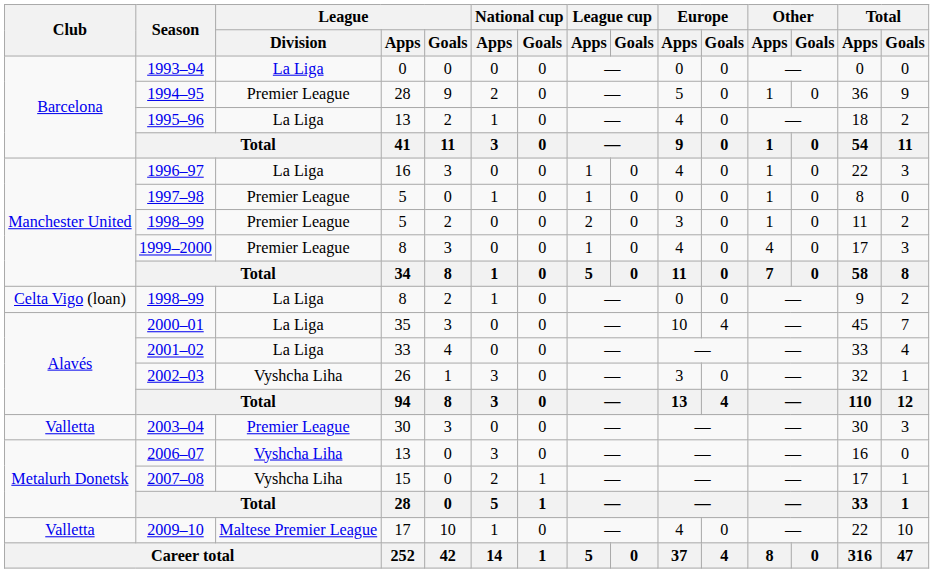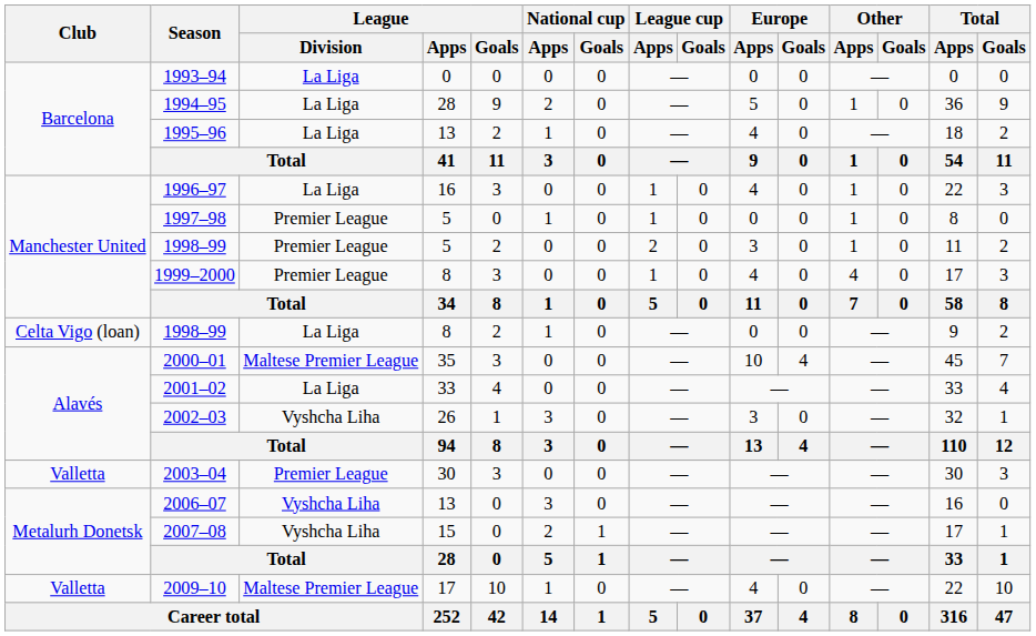 <table class="wikitable" style="text-align:center">
 <tr>
 <th rowspan="2">Club</th>
 <th rowspan="2">Season</th>
 <th colspan="3">League</th>
 <th colspan="2">National cup</th>
 <th colspan="2">League cup</th>
 <th colspan="2">Europe</th>
 <th colspan="2">Other</th>
 <th colspan="2">Total</th>
 </tr>
 <tr>
 <th>Division</th>
 <th>Apps</th>
 <th>Goals</th>
 <th>Apps</th>
 <th>Goals</th>
 <th>Apps</th>
 <th>Goals</th>
 <th>Apps</th>
 <th>Goals</th>
 <th>Apps</th>
 <th>Goals</th>
 <th>Apps</th>
 <th>Goals</th>
 </tr>
 <tr>
 <td rowspan="4"><a href='#'>Barcelona</a></td>
 <td><a href='#'>1993–94</a></td>
 <td><a href='#'>La Liga</a></td>
 <td>0</td>
 <td>0</td>
 <td>0</td>
 <td>0</td>
 <td colspan="2">—</td>
 <td>0</td>
 <td>0</td>
 <td colspan="2">—</td>
 <td>0</td>
 <td>0</td>
 </tr>
 <tr>
 <td><a href='#'>1994–95</a></td>
-<td>Premier League</td>
+<td>La Liga</td>
 <td>28</td>
 <td>9</td>
 <td>2</td>
 <td>0</td>
 <td colspan="2">—</td>
 <td>5</td>
 <td>0</td>
 <td>1</td>
 <td>0</td>
 <td>36</td>
 <td>9</td>
 </tr>
 <tr>
 <td><a href='#'>1995–96</a></td>
 <td>La Liga</td>
 <td>13</td>
 <td>2</td>
 <td>1</td>
 <td>0</td>
 <td colspan="2">—</td>
 <td>4</td>
 <td>0</td>
 <td colspan="2">—</td>
 <td>18</td>
 <td>2</td>
 </tr>
 <tr>
 <th colspan="2">Total</th>
 <th>41</th>
 <th>11</th>
 <th>3</th>
 <th>0</th>
 <th colspan="2">—</th>
 <th>9</th>
 <th>0</th>
 <th>1</th>
 <th>0</th>
 <th>54</th>
 <th>11</th>
 </tr>
 <tr>
 <td rowspan="5"><a href='#'>Manchester United</a></td>
 <td><a href='#'>1996–97</a></td>
 <td>La Liga</td>
 <td>16</td>
 <td>3</td>
 <td>0</td>
 <td>0</td>
 <td>1</td>
 <td>0</td>
 <td>4</td>
 <td>0</td>
 <td>1</td>
 <td>0</td>
 <td>22</td>
 <td>3</td>
 </tr>
 <tr>
 <td><a href='#'>1997–98</a></td>
 <td>Premier League</td>
 <td>5</td>
 <td>0</td>
 <td>1</td>
 <td>0</td>
 <td>1</td>
 <td>0</td>
 <td>0</td>
 <td>0</td>
 <td>1</td>
 <td>0</td>
 <td>8</td>
 <td>0</td>
 </tr>
 <tr>
 <td><a href='#'>1998–99</a></td>
 <td>Premier League</td>
 <td>5</td>
 <td>2</td>
 <td>0</td>
 <td>0</td>
 <td>2</td>
 <td>0</td>
 <td>3</td>
 <td>0</td>
 <td>1</td>
 <td>0</td>
 <td>11</td>
 <td>2</td>
 </tr>
 <tr>
 <td><a href='#'>1999–2000</a></td>
 <td>Premier League</td>
 <td>8</td>
 <td>3</td>
 <td>0</td>
 <td>0</td>
 <td>1</td>
 <td>0</td>
 <td>4</td>
 <td>0</td>
 <td>4</td>
 <td>0</td>
 <td>17</td>
 <td>3</td>
 </tr>
 <tr>
 <th colspan="2">Total</th>
 <th>34</th>
 <th>8</th>
 <th>1</th>
 <th>0</th>
 <th>5</th>
 <th>0</th>
 <th>11</th>
 <th>0</th>
 <th>7</th>
 <th>0</th>
 <th>58</th>
 <th>8</th>
 </tr>
 <tr>
 <td><a href='#'>Celta Vigo</a> (loan)</td>
 <td><a href='#'>1998–99</a></td>
 <td>La Liga</td>
 <td>8</td>
 <td>2</td>
 <td>1</td>
 <td>0</td>
 <td colspan="2">—</td>
 <td>0</td>
 <td>0</td>
 <td colspan="2">—</td>
 <td>9</td>
 <td>2</td>
 </tr>
 <tr>
 <td rowspan="4"><a href='#'>Alavés</a></td>
 <td><a href='#'>2000–01</a></td>
-<td>La Liga</td>
+<td><a href='#'>Maltese Premier League</a></td>
 <td>35</td>
 <td>3</td>
 <td>0</td>
 <td>0</td>
 <td colspan="2">—</td>
 <td>10</td>
 <td>4</td>
 <td colspan="2">—</td>
 <td>45</td>
 <td>7</td>
 </tr>
 <tr>
 <td><a href='#'>2001–02</a></td>
 <td>La Liga</td>
 <td>33</td>
 <td>4</td>
 <td>0</td>
 <td>0</td>
 <td colspan="2">—</td>
 <td colspan="2">—</td>
 <td colspan="2">—</td>
 <td>33</td>
 <td>4</td>
 </tr>
 <tr>
 <td><a href='#'>2002–03</a></td>
 <td>Vyshcha Liha</td>
 <td>26</td>
 <td>1</td>
 <td>3</td>
 <td>0</td>
 <td colspan="2">—</td>
 <td>3</td>
 <td>0</td>
 <td colspan="2">—</td>
 <td>32</td>
 <td>1</td>
 </tr>
 <tr>
 <th colspan="2">Total</th>
 <th>94</th>
 <th>8</th>
 <th>3</th>
 <th>0</th>
 <th colspan="2">—</th>
 <th>13</th>
 <th>4</th>
 <th colspan="2">—</th>
 <th>110</th>
 <th>12</th>
 </tr>
 <tr>
 <td><a href='#'>Valletta</a></td>
 <td><a href='#'>2003–04</a></td>
 <td><a href='#'>Premier League</a></td>
 <td>30</td>
 <td>3</td>
 <td>0</td>
 <td>0</td>
 <td colspan="2">—</td>
 <td colspan="2">—</td>
 <td colspan="2">—</td>
 <td>30</td>
 <td>3</td>
 </tr>
 <tr>
 <td rowspan="3"><a href='#'>Metalurh Donetsk</a></td>
 <td><a href='#'>2006–07</a></td>
 <td><a href='#'>Vyshcha Liha</a></td>
 <td>13</td>
 <td>0</td>
 <td>3</td>
 <td>0</td>
 <td colspan="2">—</td>
 <td colspan="2">—</td>
 <td colspan="2">—</td>
 <td>16</td>
 <td>0</td>
 </tr>
 <tr>
 <td><a href='#'>2007–08</a></td>
 <td>Vyshcha Liha</td>
 <td>15</td>
 <td>0</td>
 <td>2</td>
 <td>1</td>
 <td colspan="2">—</td>
 <td colspan="2">—</td>
 <td colspan="2">—</td>
 <td>17</td>
 <td>1</td>
 </tr>
 <tr>
 <th colspan="2">Total</th>
 <th>28</th>
 <th>0</th>
 <th>5</th>
 <th>1</th>
 <th colspan="2">—</th>
 <th colspan="2">—</th>
 <th colspan="2">—</th>
 <th>33</th>
 <th>1</th>
 </tr>
 <tr>
 <td><a href='#'>Valletta</a></td>
 <td><a href='#'>2009–10</a></td>
 <td><a href='#'>Maltese Premier League</a></td>
 <td>17</td>
 <td>10</td>
 <td>1</td>
 <td>0</td>
 <td colspan="2">—</td>
 <td>4</td>
 <td>0</td>
 <td colspan="2">—</td>
 <td>22</td>
 <td>10</td>
 </tr>
 <tr>
 <th colspan="3">Career total</th>
 <th>252</th>
 <th>42</th>
 <th>14</th>
 <th>1</th>
 <th>5</th>
 <th>0</th>
 <th>37</th>
 <th>4</th>
 <th>8</th>
 <th>0</th>
 <th>316</th>
 <th>47</th>
 </tr>
 </table>
